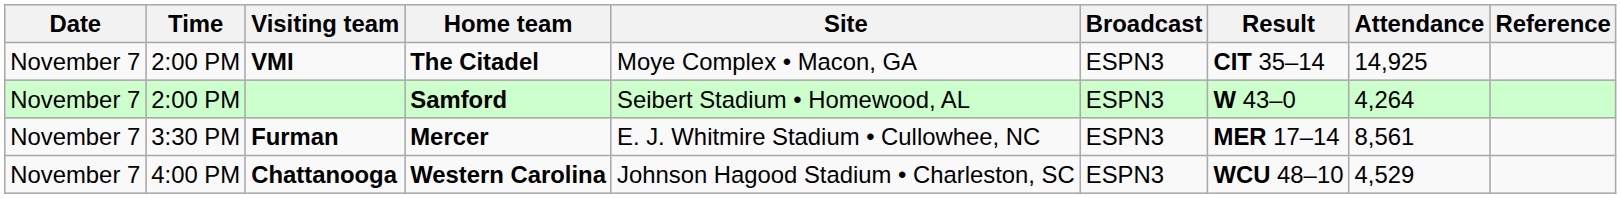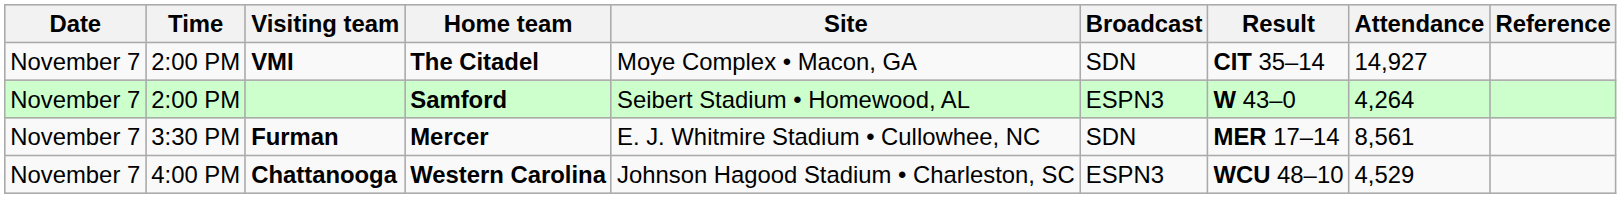 <table class="wikitable" style="font-size:95%;">
 <tr>
 <th>Date</th>
 <th>Time</th>
 <th>Visiting team</th>
 <th>Home team</th>
 <th>Site</th>
 <th>Broadcast</th>
 <th>Result</th>
 <th>Attendance</th>
 <th class="unsortable">Reference</th>
 </tr>
 <tr bgcolor=>
 <td>November 7</td>
 <td>2:00 PM</td>
 <td><strong>VMI</strong></td>
 <td><strong>The Citadel</strong></td>
 <td>Moye Complex • Macon, GA</td>
-<td>ESPN3</td>
+<td>SDN</td>
 <td><strong>CIT</strong> 35–14</td>
-<td>14,925</td>
+<td>14,927</td>
 <td></td>
 </tr>
 <tr bgcolor=ccffcc>
 <td>November 7</td>
 <td>2:00 PM</td>
 <td></td>
 <td><strong>Samford</strong></td>
 <td>Seibert Stadium • Homewood, AL</td>
 <td>ESPN3</td>
 <td><strong>W</strong> 43–0</td>
 <td>4,264</td>
 <td></td>
 </tr>
 <tr bgcolor=>
 <td>November 7</td>
 <td>3:30 PM</td>
 <td><strong>Furman</strong></td>
 <td><strong>Mercer</strong></td>
 <td>E. J. Whitmire Stadium • Cullowhee, NC</td>
-<td>ESPN3</td>
+<td>SDN</td>
 <td><strong>MER</strong> 17–14</td>
 <td>8,561</td>
 <td></td>
 </tr>
 <tr bgcolor=>
 <td>November 7</td>
 <td>4:00 PM</td>
 <td><strong>Chattanooga</strong></td>
 <td><strong>Western Carolina</strong></td>
 <td>Johnson Hagood Stadium • Charleston, SC</td>
 <td>ESPN3</td>
 <td><strong>WCU</strong> 48–10</td>
 <td>4,529</td>
 <td></td>
 </tr>
 </table>
